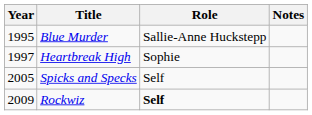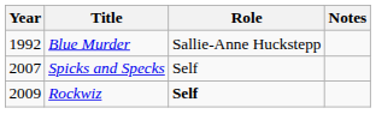 <table class="wikitable">
 <tr>
 <th>Year</th>
 <th>Title</th>
 <th>Role</th>
 <th>Notes</th>
 </tr>
 <tr>
-<td>1995</td>
+<td>1992</td>
 <td><em><a href='#'>Blue Murder</a></em></td>
 <td>Sallie-Anne Huckstepp</td>
 <td></td>
 </tr>
 <tr>
-<td>1997</td>
-<td><em><a href='#'>Heartbreak High</a></em></td>
-<td>Sophie</td>
-<td></td>
-</tr>
-<tr>
-<td>2005</td>
+<td>2007</td>
 <td><em><a href='#'>Spicks and Specks</a></em></td>
 <td>Self</td>
 <td></td>
 </tr>
 <tr>
 <td>2009</td>
 <td><em><a href='#'>Rockwiz</a></em></td>
 <td><strong>Self</strong></td>
 <td></td>
 </tr>
 </table>
